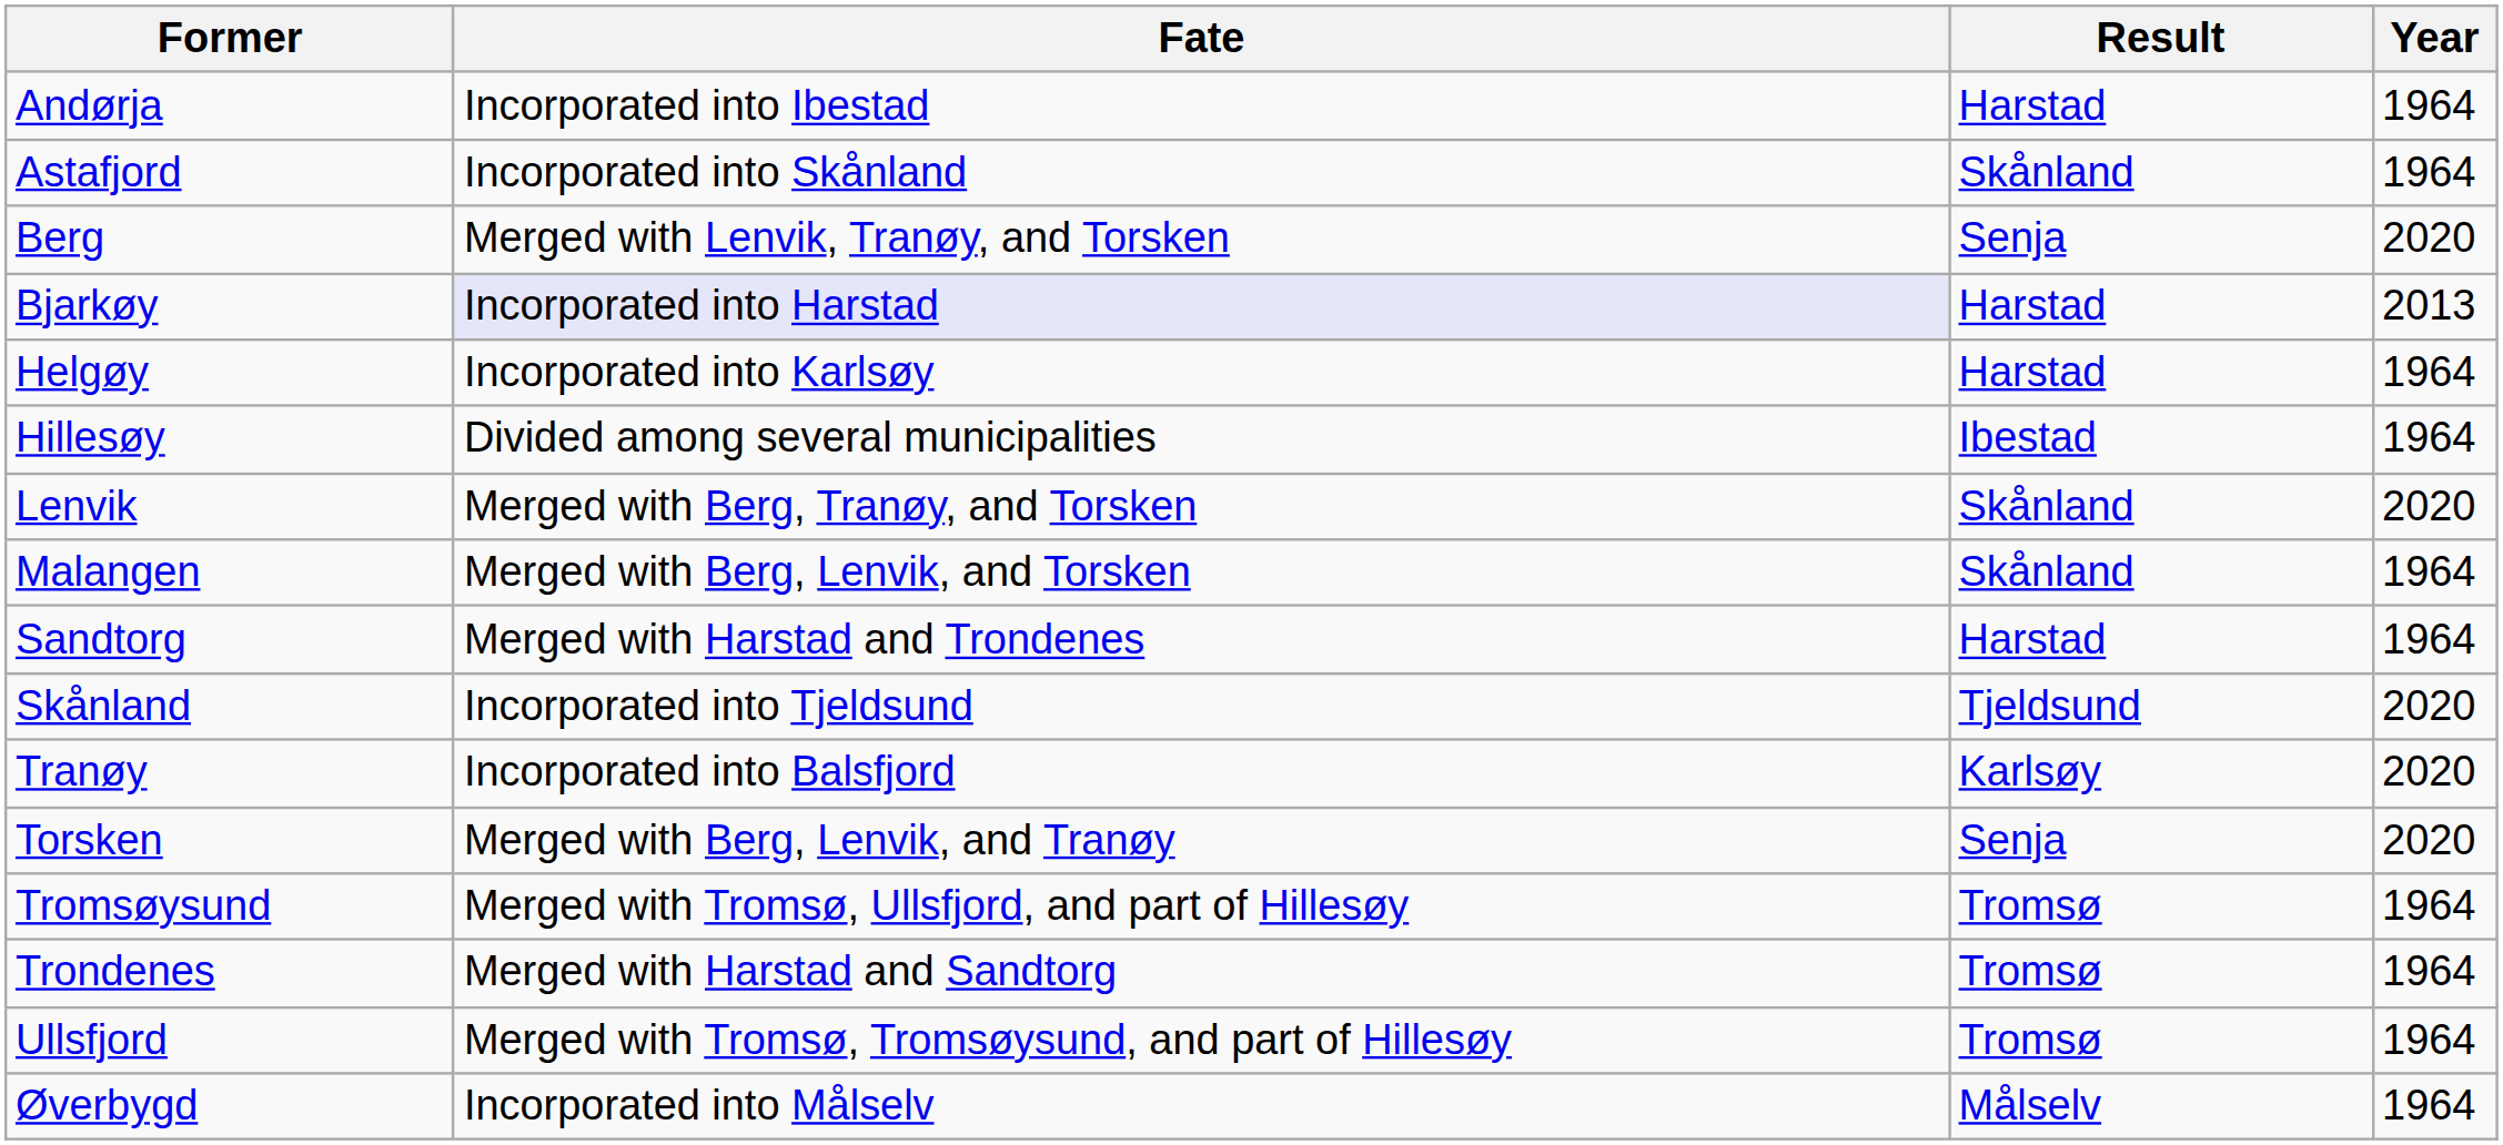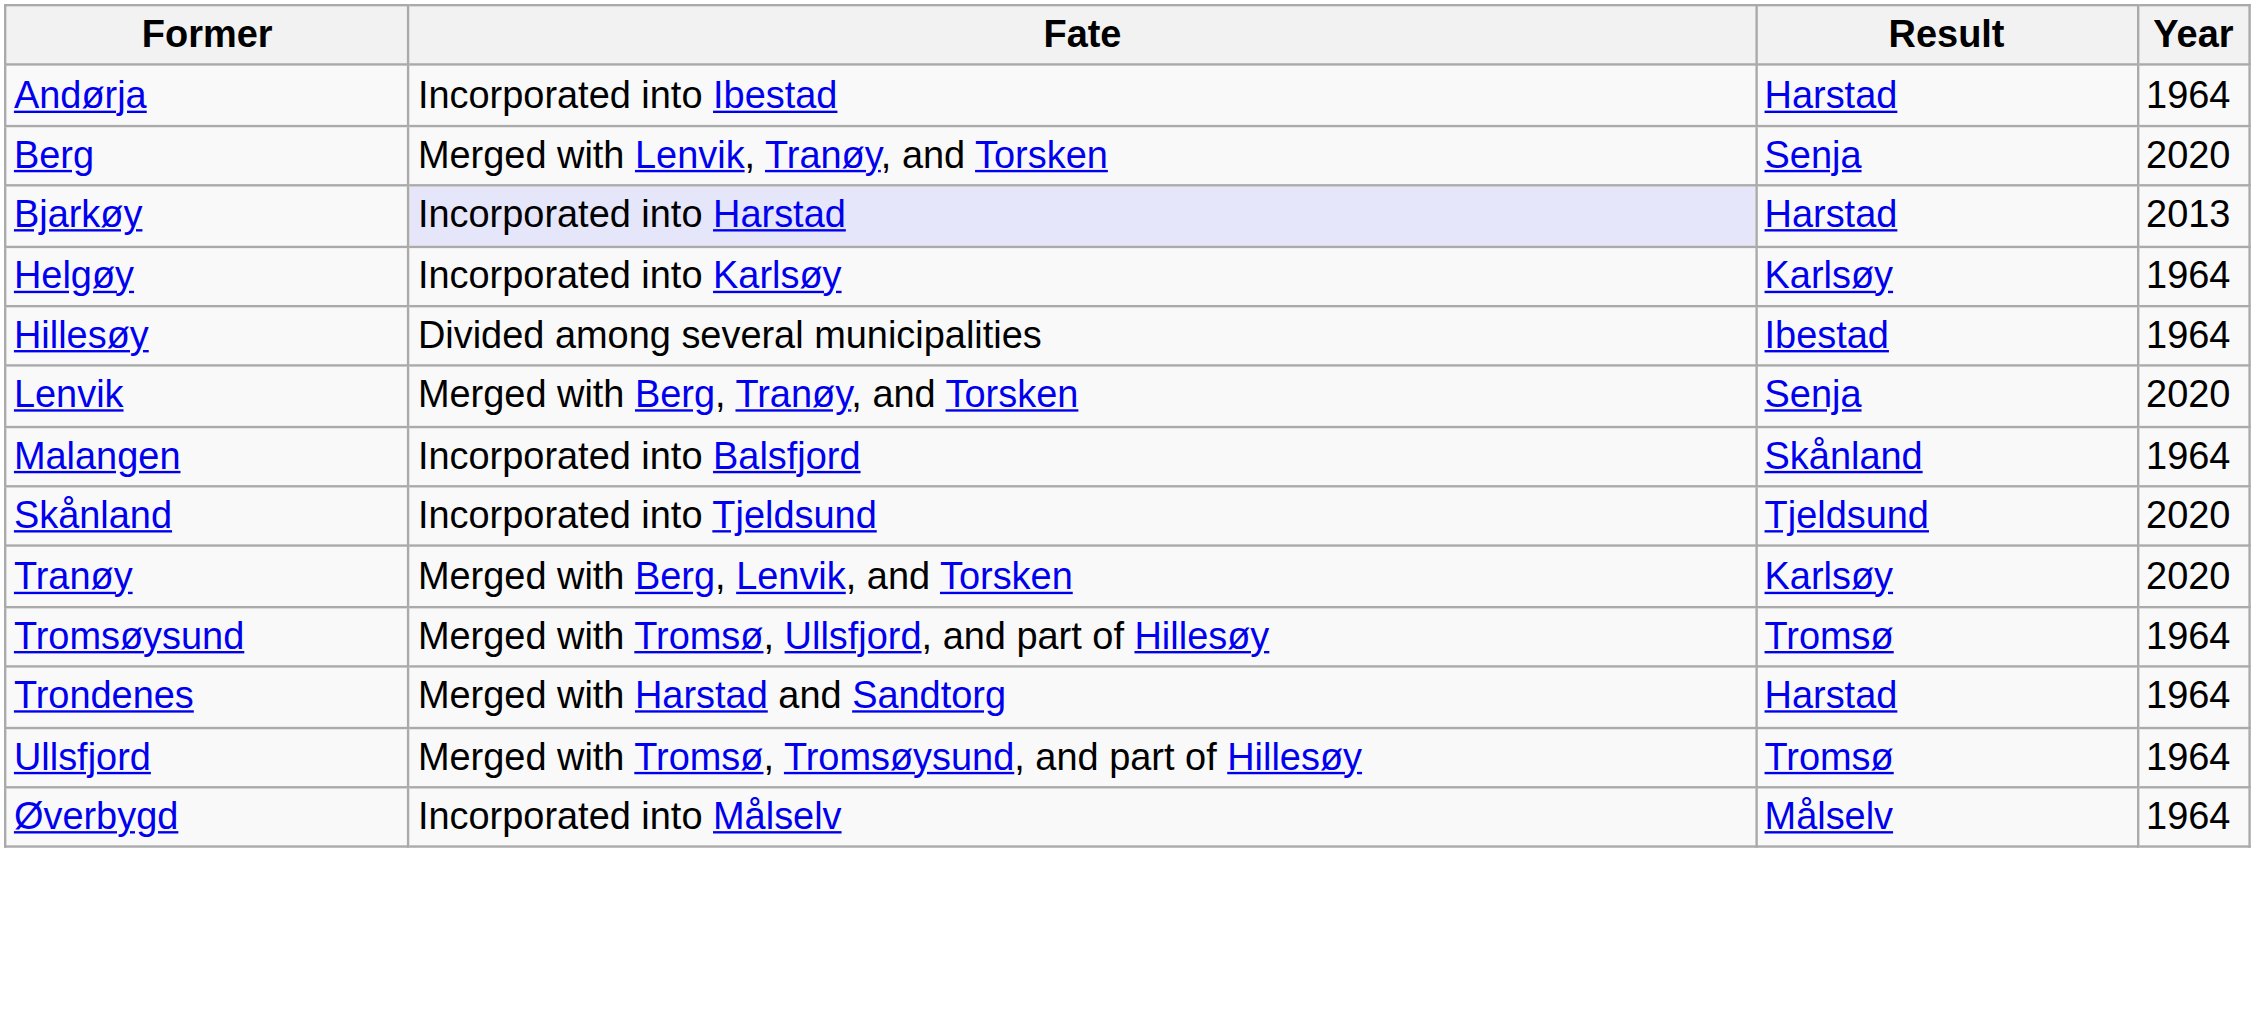 <table class="wikitable sortable" width="75%">
 <tr>
 <th width="18%">Former</th>
 <th width="60%" class="unsortable">Fate</th>
 <th width="17%">Result</th>
 <th width="5%">Year</th>
 </tr>
 <tr>
 <td><a href='#'>Andørja</a></td>
 <td>Incorporated into <a href='#'>Ibestad</a></td>
 <td><a href='#'>Harstad</a></td>
-<td>1964</td>
-</tr>
-<tr>
-<td><a href='#'>Astafjord</a></td>
-<td>Incorporated into <a href='#'>Skånland</a></td>
-<td><a href='#'>Skånland</a></td>
 <td>1964</td>
 </tr>
 <tr>
 <td><a href='#'>Berg</a></td>
 <td>Merged with <a href='#'>Lenvik</a>, <a href='#'>Tranøy</a>, and <a href='#'>Torsken</a></td>
 <td><a href='#'>Senja</a></td>
 <td>2020</td>
 </tr>
 <tr>
 <td><a href='#'>Bjarkøy</a></td>
 <td style="background: lavender;">Incorporated into <a href='#'>Harstad</a></td>
 <td><a href='#'>Harstad</a></td>
 <td>2013</td>
 </tr>
 <tr>
 <td><a href='#'>Helgøy</a></td>
 <td>Incorporated into <a href='#'>Karlsøy</a></td>
-<td><a href='#'>Harstad</a></td>
+<td><a href='#'>Karlsøy</a></td>
 <td>1964</td>
 </tr>
 <tr>
 <td><a href='#'>Hillesøy</a></td>
 <td>Divided among several municipalities</td>
 <td><a href='#'>Ibestad</a></td>
 <td>1964</td>
 </tr>
 <tr>
 <td><a href='#'>Lenvik</a></td>
 <td>Merged with <a href='#'>Berg</a>, <a href='#'>Tranøy</a>, and <a href='#'>Torsken</a></td>
-<td><a href='#'>Skånland</a></td>
+<td><a href='#'>Senja</a></td>
 <td>2020</td>
 </tr>
 <tr>
 <td><a href='#'>Malangen</a></td>
-<td>Merged with <a href='#'>Berg</a>, <a href='#'>Lenvik</a>, and <a href='#'>Torsken</a></td>
+<td>Incorporated into <a href='#'>Balsfjord</a></td>
 <td><a href='#'>Skånland</a></td>
-<td>1964</td>
-</tr>
-<tr>
-<td><a href='#'>Sandtorg</a></td>
-<td>Merged with <a href='#'>Harstad</a> and <a href='#'>Trondenes</a></td>
-<td><a href='#'>Harstad</a></td>
 <td>1964</td>
 </tr>
 <tr>
 <td><a href='#'>Skånland</a></td>
 <td>Incorporated into <a href='#'>Tjeldsund</a></td>
 <td><a href='#'>Tjeldsund</a></td>
 <td>2020</td>
 </tr>
 <tr>
 <td><a href='#'>Tranøy</a></td>
-<td>Incorporated into <a href='#'>Balsfjord</a></td>
+<td>Merged with <a href='#'>Berg</a>, <a href='#'>Lenvik</a>, and <a href='#'>Torsken</a></td>
 <td><a href='#'>Karlsøy</a></td>
-<td>2020</td>
-</tr>
-<tr>
-<td><a href='#'>Torsken</a></td>
-<td>Merged with <a href='#'>Berg</a>, <a href='#'>Lenvik</a>, and <a href='#'>Tranøy</a></td>
-<td><a href='#'>Senja</a></td>
 <td>2020</td>
 </tr>
 <tr>
 <td><a href='#'>Tromsøysund</a></td>
 <td>Merged with <a href='#'>Tromsø</a>, <a href='#'>Ullsfjord</a>, and part of <a href='#'>Hillesøy</a></td>
 <td><a href='#'>Tromsø</a></td>
 <td>1964</td>
 </tr>
 <tr>
 <td><a href='#'>Trondenes</a></td>
 <td>Merged with <a href='#'>Harstad</a> and <a href='#'>Sandtorg</a></td>
-<td><a href='#'>Tromsø</a></td>
+<td><a href='#'>Harstad</a></td>
 <td>1964</td>
 </tr>
 <tr>
 <td><a href='#'>Ullsfjord</a></td>
 <td>Merged with <a href='#'>Tromsø</a>, <a href='#'>Tromsøysund</a>, and part of <a href='#'>Hillesøy</a></td>
 <td><a href='#'>Tromsø</a></td>
 <td>1964</td>
 </tr>
 <tr>
 <td><a href='#'>Øverbygd</a></td>
 <td>Incorporated into <a href='#'>Målselv</a></td>
 <td><a href='#'>Målselv</a></td>
 <td>1964</td>
 </tr>
 </table>
